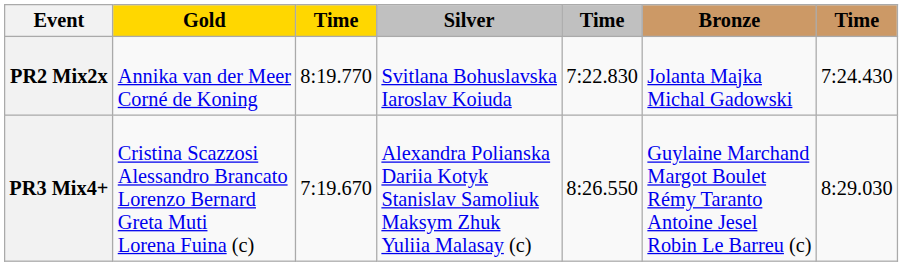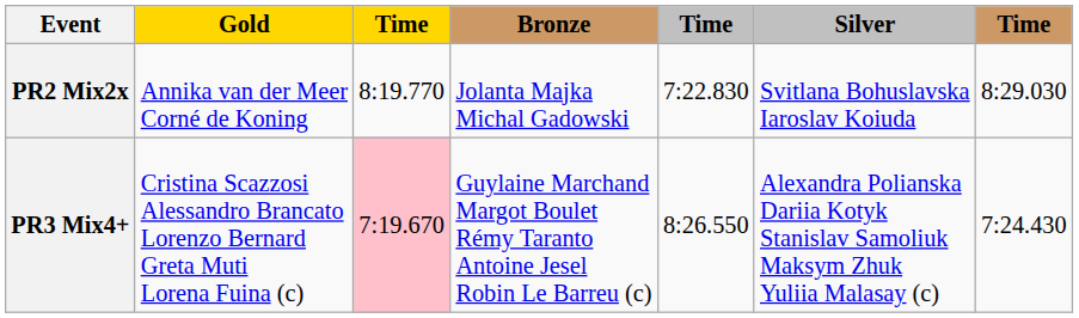 <table class="wikitable">
 <tr>
 <th scope="col">Event</th>
 <th scope="col" style="background:gold;">Gold</th>
 <th scope="col" style="background:gold;">Time</th>
+<th scope="col" style="background:#c96;">Bronze</th>
+<th scope="col" style="background:silver;">Time</th>
 <th scope="col" style="background:silver;">Silver</th>
-<th scope="col" style="background:silver;">Time</th>
-<th scope="col" style="background:#c96;">Bronze</th>
 <th scope="col" style="background:#c96;">Time</th>
 </tr>
 <tr>
 <th scope="row">PR2 Mix2x</th>
 <td><br><a href='#'>Annika van der Meer</a><br><a href='#'>Corné de Koning</a></td>
 <td>8:19.770</td>
+<td><br><a href='#'>Jolanta Majka</a><br><a href='#'>Michal Gadowski</a></td>
+<td>7:22.830</td>
 <td><br><a href='#'>Svitlana Bohuslavska</a><br><a href='#'>Iaroslav Koiuda</a></td>
-<td>7:22.830</td>
-<td><br><a href='#'>Jolanta Majka</a><br><a href='#'>Michal Gadowski</a></td>
-<td>7:24.430</td>
+<td>8:29.030</td>
 </tr>
 <tr>
 <th scope="row">PR3 Mix4+</th>
 <td><br><a href='#'>Cristina Scazzosi</a><br><a href='#'>Alessandro Brancato</a><br><a href='#'>Lorenzo Bernard</a><br><a href='#'>Greta Muti</a><br><a href='#'>Lorena Fuina</a> (c)</td>
-<td>7:19.670</td>
+<td style="background: pink;">7:19.670</td>
+<td><br><a href='#'>Guylaine Marchand</a><br><a href='#'>Margot Boulet</a><br><a href='#'>Rémy Taranto</a><br><a href='#'>Antoine Jesel</a><br><a href='#'>Robin Le Barreu</a> (c)</td>
+<td>8:26.550</td>
 <td><br><a href='#'>Alexandra Polianska</a><br><a href='#'>Dariia Kotyk</a><br><a href='#'>Stanislav Samoliuk</a><br><a href='#'>Maksym Zhuk</a><br><a href='#'>Yuliia Malasay</a> (c)</td>
-<td>8:26.550</td>
-<td><br><a href='#'>Guylaine Marchand</a><br><a href='#'>Margot Boulet</a><br><a href='#'>Rémy Taranto</a><br><a href='#'>Antoine Jesel</a><br><a href='#'>Robin Le Barreu</a> (c)</td>
-<td>8:29.030</td>
+<td>7:24.430</td>
 </tr>
 </table>
